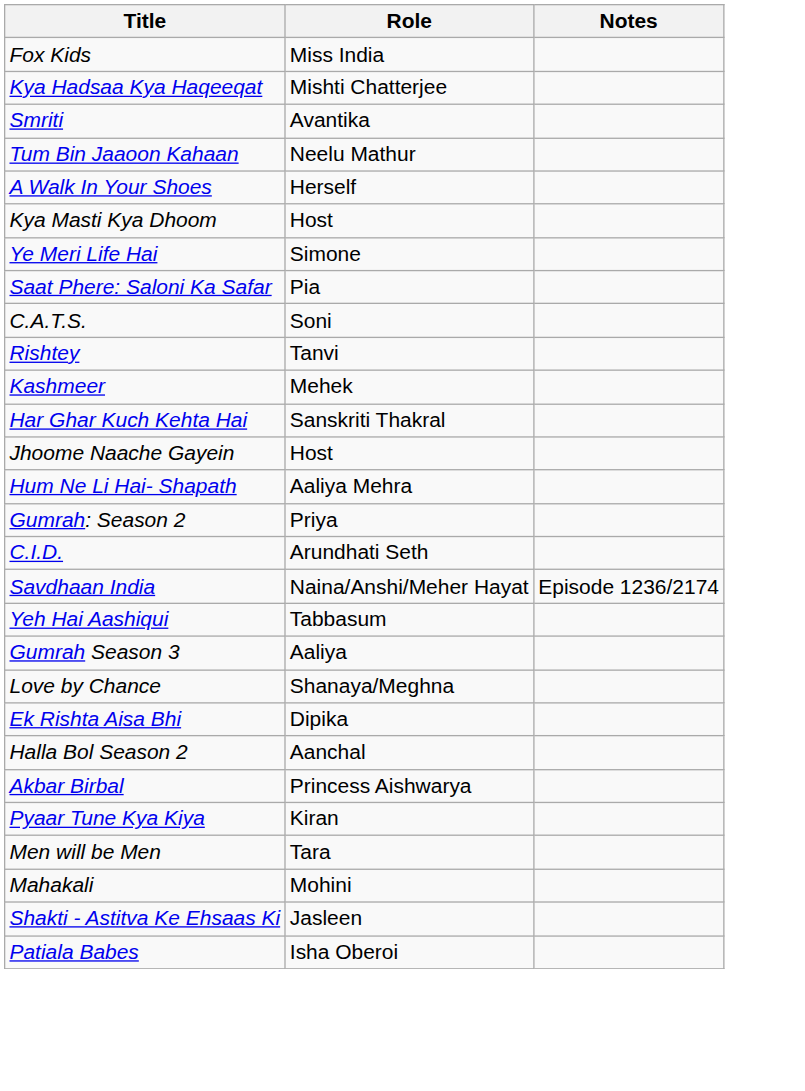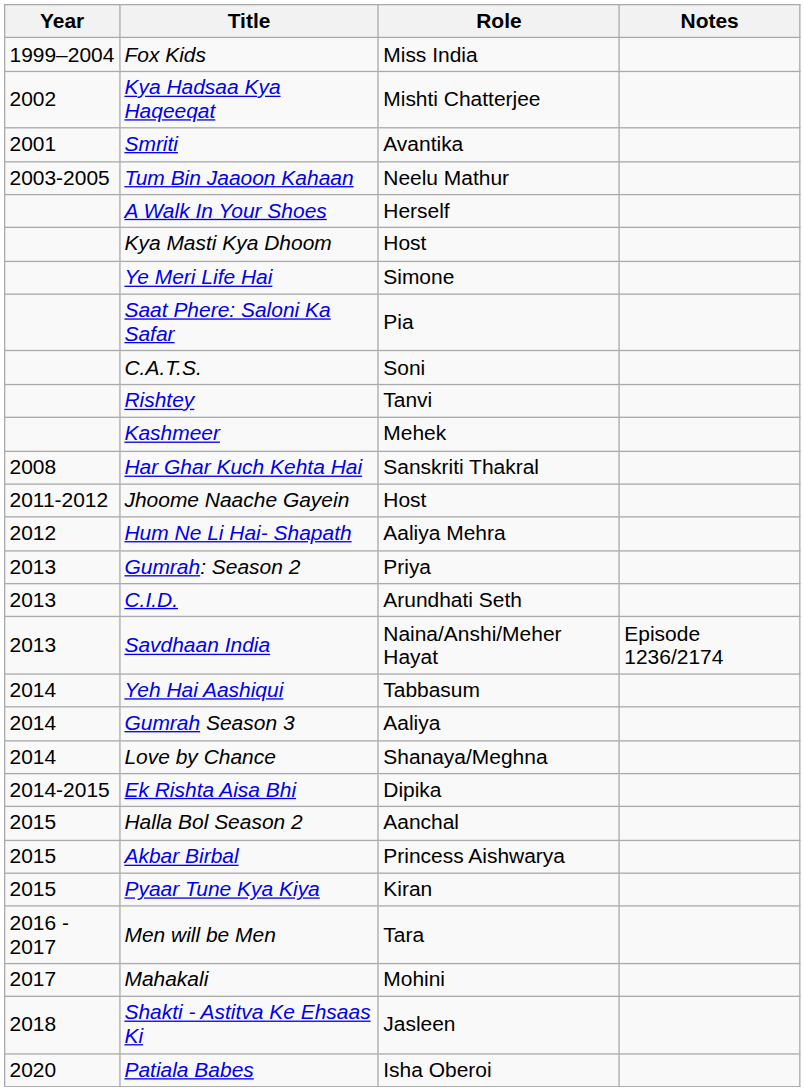 <table class="wikitable">
 <tr>
+<th>Year</th>
 <th>Title</th>
 <th>Role</th>
 <th>Notes</th>
 </tr>
 <tr>
+<td>1999–2004</td>
 <td><em>Fox Kids</em></td>
 <td>Miss India</td>
 <td></td>
 </tr>
 <tr>
+<td>2002</td>
 <td><em><a href='#'>Kya Hadsaa Kya Haqeeqat</a></em></td>
 <td>Mishti Chatterjee</td>
 <td></td>
 </tr>
 <tr>
+<td>2001</td>
 <td><em><a href='#'>Smriti</a></em></td>
 <td>Avantika</td>
 <td></td>
 </tr>
 <tr>
+<td>2003-2005</td>
 <td><em><a href='#'>Tum Bin Jaaoon Kahaan</a></em></td>
 <td>Neelu Mathur</td>
 <td></td>
 </tr>
 <tr>
+<td></td>
 <td><em><a href='#'>A Walk In Your Shoes</a></em></td>
 <td>Herself</td>
 <td></td>
 </tr>
 <tr>
+<td></td>
 <td><em>Kya Masti Kya Dhoom</em></td>
 <td>Host</td>
 <td></td>
 </tr>
 <tr>
+<td></td>
 <td><em><a href='#'>Ye Meri Life Hai</a></em></td>
 <td>Simone</td>
 <td></td>
 </tr>
 <tr>
+<td></td>
 <td><em><a href='#'>Saat Phere: Saloni Ka Safar</a></em></td>
 <td>Pia</td>
 <td></td>
 </tr>
 <tr>
+<td></td>
 <td><em>C.A.T.S.</em></td>
 <td>Soni</td>
 <td></td>
 </tr>
 <tr>
+<td></td>
 <td><em><a href='#'>Rishtey</a></em></td>
 <td>Tanvi</td>
 <td></td>
 </tr>
 <tr>
+<td></td>
 <td><em><a href='#'>Kashmeer</a></em></td>
 <td>Mehek</td>
 <td></td>
 </tr>
 <tr>
+<td>2008</td>
 <td><em><a href='#'>Har Ghar Kuch Kehta Hai</a></em></td>
 <td>Sanskriti Thakral</td>
 <td></td>
 </tr>
 <tr>
+<td>2011-2012</td>
 <td><em>Jhoome Naache Gayein</em></td>
 <td>Host</td>
 <td></td>
 </tr>
 <tr>
+<td>2012</td>
 <td><em><a href='#'>Hum Ne Li Hai- Shapath</a></em></td>
 <td>Aaliya Mehra</td>
 <td></td>
 </tr>
 <tr>
+<td>2013</td>
 <td><em><a href='#'>Gumrah</a>: Season 2</em></td>
 <td>Priya</td>
 <td></td>
 </tr>
 <tr>
+<td>2013</td>
 <td><em><a href='#'>C.I.D.</a></em></td>
 <td>Arundhati Seth</td>
 <td></td>
 </tr>
 <tr>
+<td>2013</td>
 <td><em><a href='#'>Savdhaan India</a></em></td>
 <td>Naina/Anshi/Meher Hayat</td>
 <td>Episode 1236/2174</td>
 </tr>
 <tr>
+<td>2014</td>
 <td><em><a href='#'>Yeh Hai Aashiqui</a></em></td>
 <td>Tabbasum</td>
 <td></td>
 </tr>
 <tr>
+<td>2014</td>
 <td><em><a href='#'>Gumrah</a> Season 3</em></td>
 <td>Aaliya</td>
 <td></td>
 </tr>
 <tr>
+<td>2014</td>
 <td><em>Love by Chance</em></td>
 <td>Shanaya/Meghna</td>
 <td></td>
 </tr>
 <tr>
+<td>2014-2015</td>
 <td><em><a href='#'>Ek Rishta Aisa Bhi</a></em></td>
 <td>Dipika</td>
 <td></td>
 </tr>
 <tr>
+<td>2015</td>
 <td><em>Halla Bol Season 2</em></td>
 <td>Aanchal</td>
 <td></td>
 </tr>
 <tr>
+<td>2015</td>
 <td><em><a href='#'>Akbar Birbal</a></em></td>
 <td>Princess Aishwarya</td>
 <td></td>
 </tr>
 <tr>
+<td>2015</td>
 <td><em><a href='#'>Pyaar Tune Kya Kiya</a></em></td>
 <td>Kiran</td>
 <td></td>
 </tr>
 <tr>
+<td>2016 - 2017</td>
 <td><em>Men will be Men</em></td>
 <td>Tara</td>
 <td></td>
 </tr>
 <tr>
+<td>2017</td>
 <td><em>Mahakali</em></td>
 <td>Mohini</td>
 <td></td>
 </tr>
 <tr>
+<td>2018</td>
 <td><em><a href='#'>Shakti - Astitva Ke Ehsaas Ki</a></em></td>
 <td>Jasleen</td>
 <td></td>
 </tr>
 <tr>
+<td>2020</td>
 <td><em><a href='#'>Patiala Babes</a></em></td>
 <td>Isha Oberoi</td>
 <td></td>
 </tr>
 </table>
